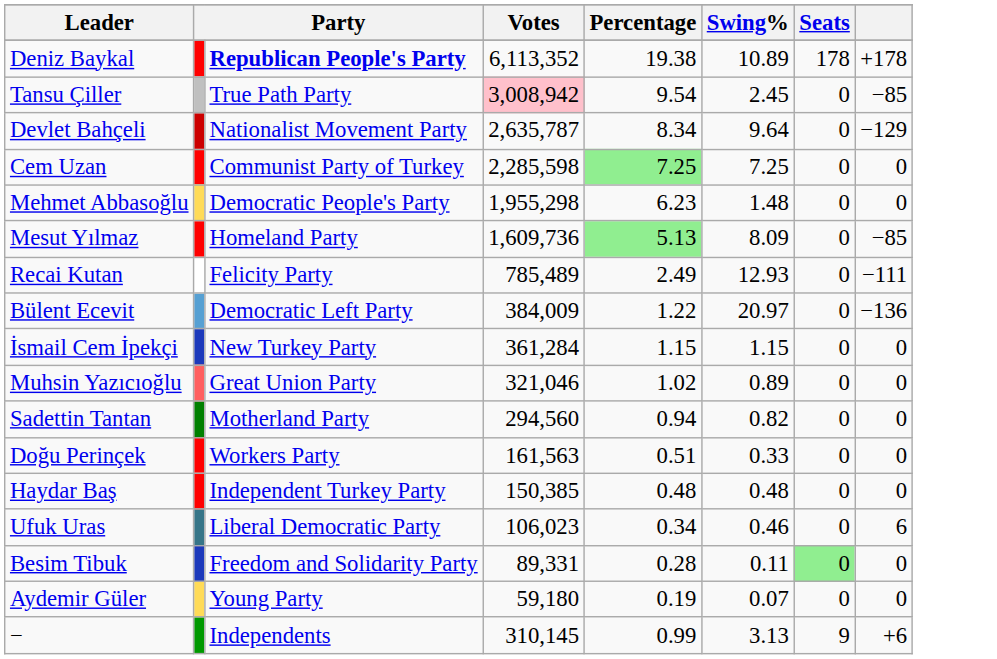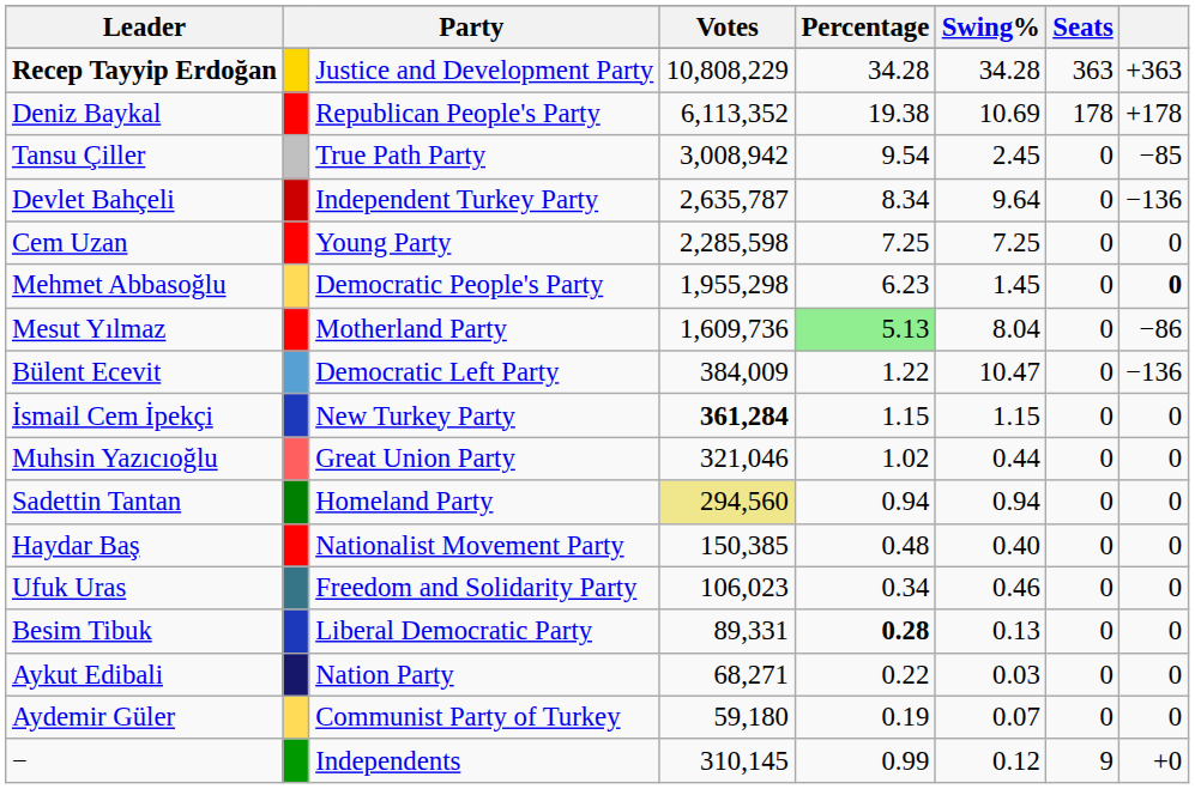 <table class="wikitable">
 <tr>
 </tr>
 <tr style="background-color:#E9E9E9">
 <th align="center">Leader</th>
 <th align="center" colspan="2">Party</th>
 <th align="center">Votes</th>
 <th align="center">Percentage</th>
 <th align="center"><a href='#'>Swing</a>%</th>
 <th align="center"><a href='#'>Seats</a></th>
 <th align="center"></th>
 </tr>
 <tr align="right">
 </tr>
 <tr align="right">
+<td align="left"><strong>Recep Tayyip Erdoğan</strong></td>
+<td style="background:#FFD700; color:#FFD700">d</td>
+<td align="left"><a href='#'>Justice and Development Party</a></td>
+<td>10,808,229</td>
+<td>34.28</td>
+<td>34.28</td>
+<td>363</td>
+<td>+363</td>
+</tr>
+<tr align="right">
 <td align="left"><a href='#'>Deniz Baykal</a></td>
 <td bgcolor="#ff0000"></td>
-<td align="left"><strong><a href='#'>Republican People's Party</a></strong></td>
+<td align="left"><a href='#'>Republican People's Party</a></td>
 <td>6,113,352</td>
 <td>19.38</td>
-<td>10.89</td>
+<td>10.69</td>
 <td>178</td>
 <td>+178</td>
 </tr>
 <tr align="right">
 <td align="left"><a href='#'>Tansu Çiller</a></td>
 <td bgcolor="silver"></td>
 <td align="left"><a href='#'>True Path Party</a></td>
-<td style="background: pink;">3,008,942</td>
+<td>3,008,942</td>
 <td>9.54</td>
 <td>2.45</td>
 <td>0</td>
 <td>−85</td>
 </tr>
 <tr align="right">
 <td align="left"><a href='#'>Devlet Bahçeli</a></td>
 <td bgcolor="#cc0000"></td>
-<td align="left"><a href='#'>Nationalist Movement Party</a></td>
+<td align="left"><a href='#'>Independent Turkey Party</a></td>
 <td>2,635,787</td>
 <td>8.34</td>
 <td>9.64</td>
 <td>0</td>
-<td>−129</td>
+<td>−136</td>
 </tr>
 <tr align="right">
 <td align="left"><a href='#'>Cem Uzan</a></td>
 <td bgcolor="#ff0000"></td>
-<td align="left"><a href='#'>Communist Party of Turkey</a></td>
+<td align="left"><a href='#'>Young Party</a></td>
 <td>2,285,598</td>
-<td style="background: lightgreen;">7.25</td>
+<td>7.25</td>
 <td>7.25</td>
 <td>0</td>
 <td>0</td>
 </tr>
 <tr align="right">
 <td align="left"><a href='#'>Mehmet Abbasoğlu</a></td>
 <td bgcolor="#FFDB58"></td>
 <td align="left"><a href='#'>Democratic People's Party</a></td>
 <td>1,955,298</td>
 <td>6.23</td>
-<td>1.48</td>
+<td>1.45</td>
 <td>0</td>
-<td>0</td>
+<td><strong>0</strong></td>
 </tr>
 <tr align="right">
 <td align="left"><a href='#'>Mesut Yılmaz</a></td>
 <td bgcolor="#ff0000"></td>
-<td align="left"><a href='#'>Homeland Party</a></td>
+<td align="left"><a href='#'>Motherland Party</a></td>
 <td>1,609,736</td>
 <td style="background: lightgreen;">5.13</td>
-<td>8.09</td>
+<td>8.04</td>
 <td>0</td>
-<td>−85</td>
-</tr>
-<tr align="right">
-<td align="left"><a href='#'>Recai Kutan</a></td>
-<td bgcolor="white"></td>
-<td align="left"><a href='#'>Felicity Party</a></td>
-<td>785,489</td>
-<td>2.49</td>
-<td>12.93</td>
-<td>0</td>
-<td>−111</td>
+<td>−86</td>
 </tr>
 <tr align="right">
 <td align="left"><a href='#'>Bülent Ecevit</a></td>
 <td bgcolor="#56A0D3"></td>
 <td align="left"><a href='#'>Democratic Left Party</a></td>
 <td>384,009</td>
 <td>1.22</td>
-<td>20.97</td>
+<td>10.47</td>
 <td>0</td>
 <td>−136</td>
 </tr>
 <tr align="right">
 <td align="left"><a href='#'>İsmail Cem İpekçi</a></td>
 <td bgcolor="#1C39BB"></td>
 <td align="left"><a href='#'>New Turkey Party</a></td>
-<td>361,284</td>
+<td><strong>361,284</strong></td>
 <td>1.15</td>
 <td>1.15</td>
 <td>0</td>
 <td>0</td>
 </tr>
 <tr align="right">
 <td align="left"><a href='#'>Muhsin Yazıcıoğlu</a></td>
 <td bgcolor="#FF5F5F"></td>
 <td align="left"><a href='#'>Great Union Party</a></td>
 <td>321,046</td>
 <td>1.02</td>
-<td>0.89</td>
+<td>0.44</td>
 <td>0</td>
 <td>0</td>
 </tr>
 <tr align="right">
 <td align="left"><a href='#'>Sadettin Tantan</a></td>
 <td bgcolor="green"></td>
-<td align="left"><a href='#'>Motherland Party</a></td>
-<td>294,560</td>
+<td align="left"><a href='#'>Homeland Party</a></td>
+<td style="background: khaki;">294,560</td>
 <td>0.94</td>
-<td>0.82</td>
-<td>0</td>
-<td>0</td>
-</tr>
-<tr align="right">
-<td align="left"><a href='#'>Doğu Perinçek</a></td>
-<td bgcolor="#ff0000"></td>
-<td align="left"><a href='#'>Workers Party</a></td>
-<td>161,563</td>
-<td>0.51</td>
-<td>0.33</td>
+<td>0.94</td>
 <td>0</td>
 <td>0</td>
 </tr>
 <tr align="right">
 <td align="left"><a href='#'>Haydar Baş</a></td>
 <td bgcolor="red"></td>
-<td align="left"><a href='#'>Independent Turkey Party</a></td>
+<td align="left"><a href='#'>Nationalist Movement Party</a></td>
 <td>150,385</td>
 <td>0.48</td>
-<td>0.48</td>
+<td>0.40</td>
 <td>0</td>
 <td>0</td>
 </tr>
 <tr align="right">
 <td align="left"><a href='#'>Ufuk Uras</a></td>
 <td bgcolor="#367588"></td>
-<td align="left"><a href='#'>Liberal Democratic Party</a></td>
+<td align="left"><a href='#'>Freedom and Solidarity Party</a></td>
 <td>106,023</td>
 <td>0.34</td>
 <td>0.46</td>
 <td>0</td>
-<td>6</td>
+<td>0</td>
 </tr>
 <tr align="right">
 <td align="left"><a href='#'>Besim Tibuk</a></td>
 <td bgcolor="#1C39BB"></td>
-<td align="left"><a href='#'>Freedom and Solidarity Party</a></td>
+<td align="left"><a href='#'>Liberal Democratic Party</a></td>
 <td>89,331</td>
-<td>0.28</td>
-<td>0.11</td>
-<td style="background: lightgreen;">0</td>
+<td><strong>0.28</strong></td>
+<td>0.13</td>
+<td>0</td>
+<td>0</td>
+</tr>
+<tr align="right">
+<td align="left"><a href='#'>Aykut Edibali</a></td>
+<td bgcolor="#16166B"></td>
+<td align="left"><a href='#'>Nation Party</a></td>
+<td>68,271</td>
+<td>0.22</td>
+<td>0.03</td>
+<td>0</td>
 <td>0</td>
 </tr>
 <tr align="right">
 <td align="left"><a href='#'>Aydemir Güler</a></td>
 <td bgcolor="#FFDB58"></td>
-<td align="left"><a href='#'>Young Party</a></td>
+<td align="left"><a href='#'>Communist Party of Turkey</a></td>
 <td>59,180</td>
 <td>0.19</td>
 <td>0.07</td>
 <td>0</td>
 <td>0</td>
 </tr>
 <tr align="right">
 <td align="left">−</td>
 <td bgcolor="#009900"></td>
 <td align="left"><a href='#'>Independents</a></td>
 <td>310,145</td>
 <td>0.99</td>
-<td>3.13</td>
+<td>0.12</td>
 <td>9</td>
-<td>+6</td>
+<td>+0</td>
 </tr>
 </table>
